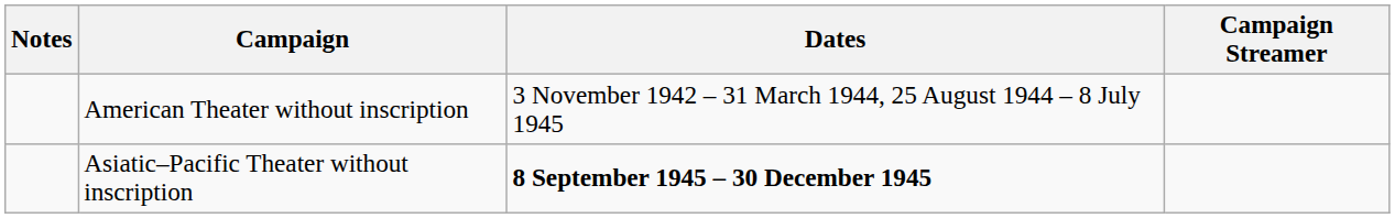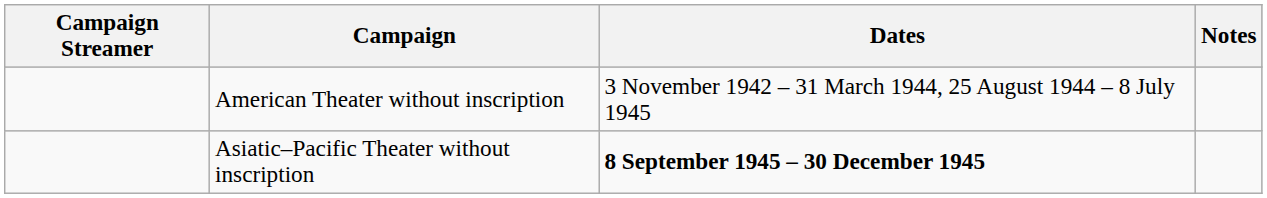 <table class="wikitable">
 <tr style="background:#efefef;">
-<th>Notes</th>
+<th>Campaign Streamer</th>
 <th>Campaign</th>
 <th>Dates</th>
-<th>Campaign Streamer</th>
+<th>Notes</th>
 </tr>
 <tr>
 <td></td>
 <td>American Theater without inscription</td>
 <td>3 November 1942 – 31 March 1944, 25 August 1944 – 8 July 1945</td>
 <td></td>
 </tr>
 <tr>
 <td></td>
 <td>Asiatic–Pacific Theater without inscription</td>
 <td><strong>8 September 1945 – 30 December 1945</strong></td>
 <td></td>
 </tr>
 </table>
